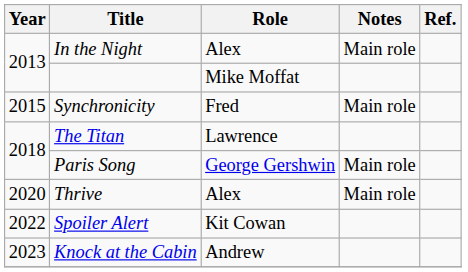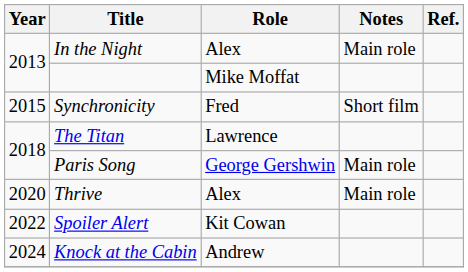 <table class="wikitable sortable">
 <tr>
 <th>Year</th>
 <th>Title</th>
 <th>Role</th>
 <th class="unsortable">Notes</th>
 <th>Ref.</th>
 </tr>
 <tr>
 <td rowspan="2">2013</td>
 <td><em>In the Night</em></td>
 <td>Alex</td>
 <td>Main role</td>
 <td></td>
 </tr>
 <tr>
 <td><em></em></td>
 <td>Mike Moffat</td>
 <td></td>
 <td></td>
 </tr>
 <tr>
 <td>2015</td>
 <td><em>Synchronicity</em></td>
 <td>Fred</td>
-<td>Main role</td>
+<td>Short film</td>
 <td></td>
 </tr>
 <tr>
 <td rowspan="2">2018</td>
 <td><em><a href='#'>The Titan</a></em></td>
 <td>Lawrence</td>
 <td></td>
 <td></td>
 </tr>
 <tr>
 <td><em>Paris Song</em></td>
 <td><a href='#'>George Gershwin</a></td>
 <td>Main role</td>
 <td></td>
 </tr>
 <tr>
 <td>2020</td>
 <td><em>Thrive</em></td>
 <td>Alex</td>
 <td>Main role</td>
 <td></td>
 </tr>
 <tr>
 <td>2022</td>
 <td><em><a href='#'>Spoiler Alert</a></em></td>
 <td>Kit Cowan</td>
 <td></td>
 <td></td>
 </tr>
 <tr>
-<td>2023</td>
+<td>2024</td>
 <td><em><a href='#'>Knock at the Cabin</a></em></td>
 <td>Andrew</td>
 <td></td>
 <td></td>
 </tr>
 <tr>
 </tr>
 </table>
